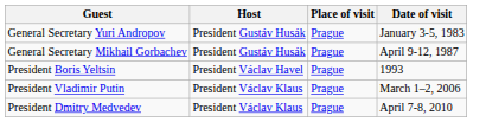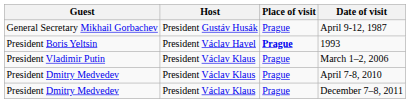 <table class="wikitable" border="1">
 <tr>
 <th>Guest</th>
 <th>Host</th>
 <th>Place of visit</th>
 <th>Date of visit</th>
-</tr>
-<tr>
-<td> General Secretary <a href='#'>Yuri Andropov</a></td>
-<td> President <a href='#'>Gustáv Husák</a></td>
-<td><a href='#'>Prague</a></td>
-<td>January 3-5, 1983</td>
 </tr>
 <tr>
 <td> General Secretary <a href='#'>Mikhail Gorbachev</a></td>
 <td> President <a href='#'>Gustáv Husák</a></td>
 <td><a href='#'>Prague</a></td>
 <td>April 9-12, 1987</td>
 </tr>
 <tr>
 <td> President <a href='#'>Boris Yeltsin</a></td>
 <td> President <a href='#'>Václav Havel</a></td>
-<td><a href='#'>Prague</a></td>
+<td><strong><a href='#'>Prague</a></strong></td>
 <td>1993</td>
 </tr>
 <tr>
 <td> President <a href='#'>Vladimir Putin</a></td>
 <td> President <a href='#'>Václav Klaus</a></td>
 <td><a href='#'>Prague</a></td>
 <td>March 1–2, 2006</td>
 </tr>
 <tr>
 <td> President <a href='#'>Dmitry Medvedev</a></td>
 <td> President <a href='#'>Václav Klaus</a></td>
 <td><a href='#'>Prague</a></td>
 <td>April 7-8, 2010</td>
 </tr>
+<tr>
+<td> President <a href='#'>Dmitry Medvedev</a></td>
+<td> President <a href='#'>Václav Klaus</a></td>
+<td><a href='#'>Prague</a></td>
+<td>December 7–8, 2011</td>
+</tr>
 </table>
